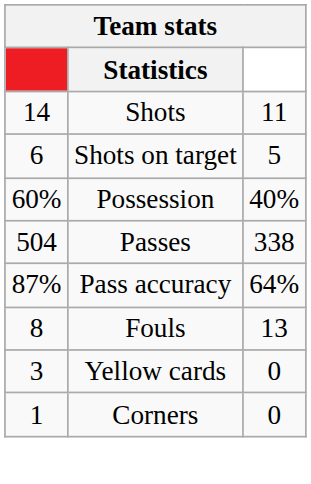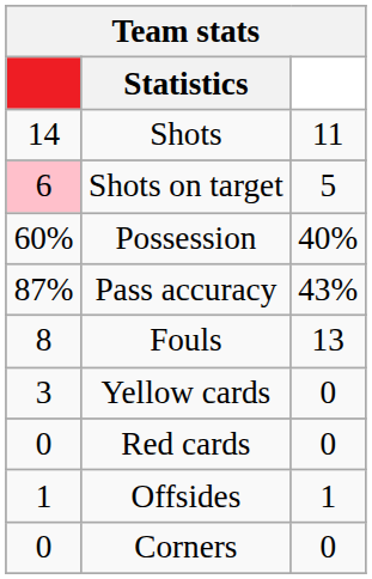 <table class="wikitable" style="margin-left: auto; margin-right: auto; border: none; text-align:center;">
 <tr>
 <th colspan=3>Team stats</th>
 </tr>
 <tr>
 <th style="background: #ee1d24; color: #ffff00;"> <a href='#'></a></th>
 <th>Statistics</th>
 <th style="background: #FFFFFF; color: #000000;"> <a href='#'></a></th>
 </tr>
 <tr>
 <td>14</td>
 <td>Shots</td>
 <td>11</td>
 </tr>
 <tr>
-<td>6</td>
+<td style="background: pink;">6</td>
 <td>Shots on target</td>
 <td>5</td>
 </tr>
 <tr>
 <td>60%</td>
 <td>Possession</td>
 <td>40%</td>
 </tr>
 <tr>
-<td>504</td>
-<td>Passes</td>
-<td>338</td>
-</tr>
-<tr>
 <td>87%</td>
 <td>Pass accuracy</td>
-<td>64%</td>
+<td>43%</td>
 </tr>
 <tr>
 <td>8</td>
 <td>Fouls</td>
 <td>13</td>
 </tr>
 <tr>
 <td>3</td>
 <td>Yellow cards</td>
 <td>0</td>
 </tr>
 <tr>
+<td>0</td>
+<td>Red cards</td>
+<td>0</td>
+</tr>
+<tr>
 <td>1</td>
+<td>Offsides</td>
+<td>1</td>
+</tr>
+<tr>
+<td>0</td>
 <td>Corners</td>
 <td>0</td>
 </tr>
 </table>
